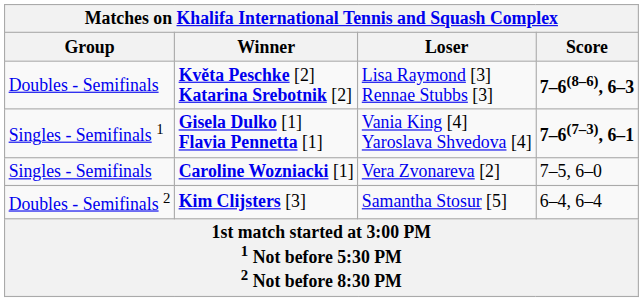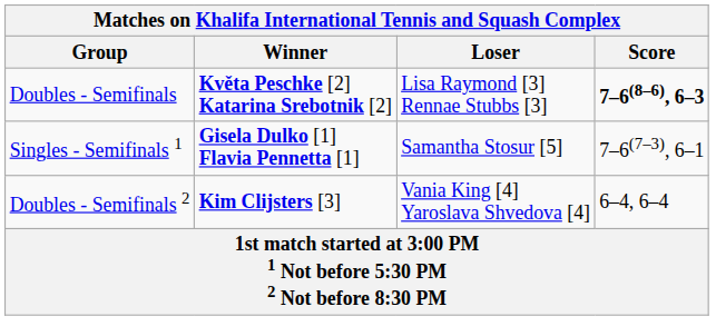 <table class="wikitable collapsible uncollapsed" border="1">
 <tr>
 <th colspan=4><strong>Matches on <a href='#'>Khalifa International Tennis and Squash Complex</a></strong></th>
 </tr>
 <tr>
 <th>Group</th>
 <th>Winner</th>
 <th>Loser</th>
 <th>Score</th>
 </tr>
 <tr align=left>
 <td><a href='#'>Doubles - Semifinals</a></td>
 <td> <strong><a href='#'>Květa Peschke</a></strong> [2] <br>  <strong><a href='#'>Katarina Srebotnik</a></strong> [2]</td>
 <td> <a href='#'>Lisa Raymond</a> [3] <br>  <a href='#'>Rennae Stubbs</a> [3]</td>
 <td><strong>7–6<sup>(8–6)</sup>, 6–3</strong></td>
 </tr>
 <tr align=left>
 <td><a href='#'>Singles - Semifinals</a> <sup>1</sup></td>
 <td> <strong><a href='#'>Gisela Dulko</a></strong> [1] <br>  <strong><a href='#'>Flavia Pennetta</a></strong> [1]</td>
-<td> <a href='#'>Vania King</a> [4] <br>  <a href='#'>Yaroslava Shvedova</a> [4]</td>
-<td><strong>7–6<sup>(7–3)</sup>, 6–1</strong></td>
-</tr>
-<tr align=left>
-<td><a href='#'>Singles - Semifinals</a></td>
-<td> <strong><a href='#'>Caroline Wozniacki</a></strong> [1]</td>
-<td> <a href='#'>Vera Zvonareva</a> [2]</td>
-<td>7–5, 6–0</td>
+<td> <a href='#'>Samantha Stosur</a> [5]</td>
+<td>7–6<sup>(7–3)</sup>, 6–1</td>
 </tr>
 <tr align=left>
 <td><a href='#'>Doubles - Semifinals</a> <sup>2</sup></td>
 <td> <strong><a href='#'>Kim Clijsters</a></strong> [3]</td>
-<td> <a href='#'>Samantha Stosur</a> [5]</td>
+<td> <a href='#'>Vania King</a> [4] <br>  <a href='#'>Yaroslava Shvedova</a> [4]</td>
 <td>6–4, 6–4</td>
 </tr>
 <tr align=center>
 <th colspan=4>1st match started at 3:00 PM <br> <sup>1</sup> Not before 5:30 PM <br> <sup>2</sup> Not before 8:30 PM</th>
 </tr>
 </table>
